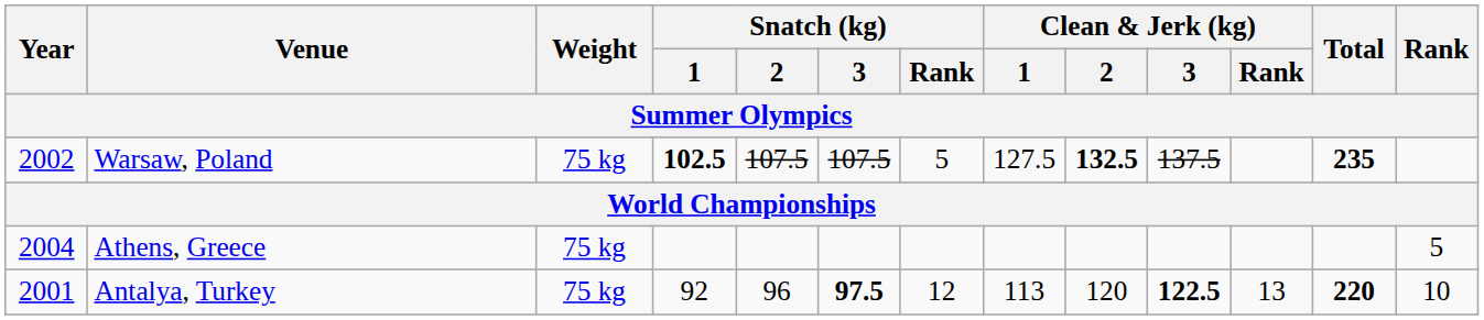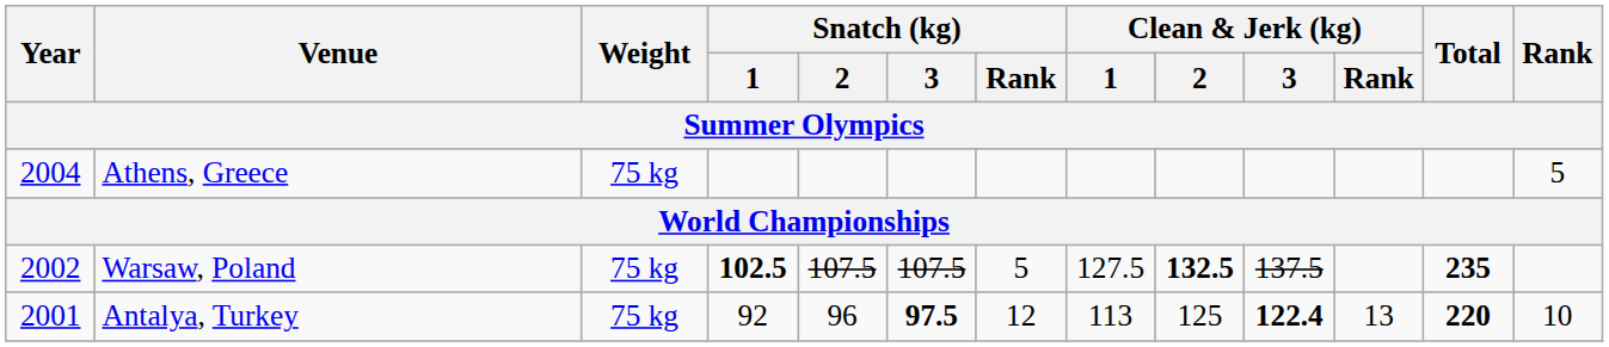 <table class = "wikitable" style="text-align:center;">
 <tr>
 <th rowspan=2 width=40>Year</th>
 <th rowspan=2 width=250>Venue</th>
 <th rowspan=2 width=60>Weight</th>
 <th colspan=4>Snatch (kg)</th>
 <th colspan=4>Clean & Jerk (kg)</th>
 <th rowspan=2 width=40>Total</th>
 <th rowspan=2 width=40>Rank</th>
 </tr>
 <tr>
 <th width=40>1</th>
 <th width=40>2</th>
 <th width=40>3</th>
 <th width=40>Rank</th>
 <th width=40>1</th>
 <th width=40>2</th>
 <th width=40>3</th>
 <th width=40>Rank</th>
 </tr>
 <tr>
 <th colspan=13><a href='#'>Summer Olympics</a></th>
 </tr>
 <tr>
+<td><a href='#'>2004</a></td>
+<td align=left> <a href='#'>Athens</a>, <a href='#'>Greece</a></td>
+<td><a href='#'>75 kg</a></td>
+<td></td>
+<td></td>
+<td></td>
+<td></td>
+<td></td>
+<td></td>
+<td></td>
+<td></td>
+<td></td>
+<td>5</td>
+</tr>
+<tr>
+<th colspan=13><a href='#'>World Championships</a></th>
+</tr>
+<tr>
 <td><a href='#'>2002</a></td>
 <td align=left> <a href='#'>Warsaw</a>, <a href='#'>Poland</a></td>
 <td><a href='#'>75 kg</a></td>
 <td><strong>102.5</strong></td>
 <td><s>107.5</s></td>
 <td><s>107.5</s></td>
 <td>5</td>
 <td>127.5</td>
 <td><strong>132.5</strong></td>
 <td><s>137.5</s></td>
 <td></td>
 <td><strong>235</strong></td>
 <td></td>
 </tr>
 <tr>
-<th colspan=13><a href='#'>World Championships</a></th>
-</tr>
-<tr>
-<td><a href='#'>2004</a></td>
-<td align=left> <a href='#'>Athens</a>, <a href='#'>Greece</a></td>
-<td><a href='#'>75 kg</a></td>
-<td></td>
-<td></td>
-<td></td>
-<td></td>
-<td></td>
-<td></td>
-<td></td>
-<td></td>
-<td></td>
-<td>5</td>
-</tr>
-<tr>
 <td><a href='#'>2001</a></td>
 <td align=left> <a href='#'>Antalya</a>, <a href='#'>Turkey</a></td>
 <td><a href='#'>75 kg</a></td>
 <td>92</td>
 <td>96</td>
 <td><strong>97.5</strong></td>
 <td>12</td>
 <td>113</td>
-<td>120</td>
-<td><strong>122.5</strong></td>
+<td>125</td>
+<td><strong>122.4</strong></td>
 <td>13</td>
 <td><strong>220</strong></td>
 <td>10</td>
 </tr>
 </table>
